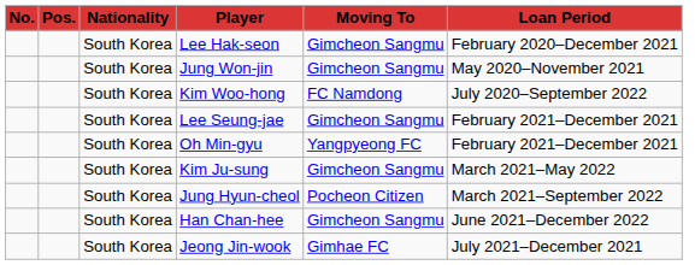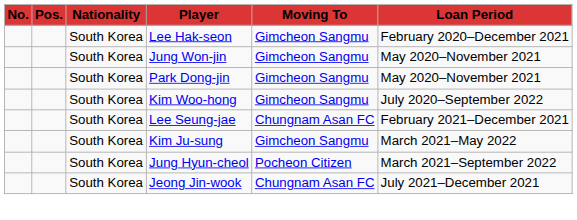 <table class="wikitable sortable" style="text-align: left">
 <tr>
 <th style="color:#000000; background:#DC3535;">No.</th>
 <th style="color:#000000; background:#DC3535;">Pos.</th>
 <th style="color:#000000; background:#DC3535;">Nationality</th>
 <th style="color:#000000; background:#DC3535;">Player</th>
 <th style="color:#000000; background:#DC3535;">Moving To</th>
 <th style="color:#000000; background:#DC3535;">Loan Period</th>
 </tr>
 <tr>
 <td></td>
 <td></td>
 <td> South Korea</td>
 <td><a href='#'>Lee Hak-seon</a></td>
 <td>  <a href='#'>Gimcheon Sangmu</a></td>
 <td>February 2020–December 2021</td>
 </tr>
 <tr>
 <td></td>
 <td></td>
 <td> South Korea</td>
 <td><a href='#'>Jung Won-jin</a></td>
 <td>  <a href='#'>Gimcheon Sangmu</a></td>
 <td>May 2020–November 2021</td>
 </tr>
 <tr>
 <td></td>
 <td></td>
 <td> South Korea</td>
+<td><a href='#'>Park Dong-jin</a></td>
+<td>  <a href='#'>Gimcheon Sangmu</a></td>
+<td>May 2020–November 2021</td>
+</tr>
+<tr>
+<td></td>
+<td></td>
+<td> South Korea</td>
 <td><a href='#'>Kim Woo-hong</a></td>
-<td> <a href='#'>FC Namdong</a></td>
+<td>  <a href='#'>Gimcheon Sangmu</a></td>
 <td>July 2020–September 2022</td>
 </tr>
 <tr>
 <td></td>
 <td></td>
 <td> South Korea</td>
 <td><a href='#'>Lee Seung-jae</a></td>
-<td>  <a href='#'>Gimcheon Sangmu</a></td>
-<td>February 2021–December 2021</td>
-</tr>
-<tr>
-<td></td>
-<td></td>
-<td> South Korea</td>
-<td><a href='#'>Oh Min-gyu</a></td>
-<td>  <a href='#'>Yangpyeong FC</a></td>
+<td>  <a href='#'>Chungnam Asan FC</a></td>
 <td>February 2021–December 2021</td>
 </tr>
 <tr>
 <td></td>
 <td></td>
 <td> South Korea</td>
 <td><a href='#'>Kim Ju-sung</a></td>
 <td>  <a href='#'>Gimcheon Sangmu</a></td>
 <td>March 2021–May 2022</td>
 </tr>
 <tr>
 <td></td>
 <td></td>
 <td> South Korea</td>
 <td><a href='#'>Jung Hyun-cheol</a></td>
 <td>  <a href='#'>Pocheon Citizen</a></td>
 <td>March 2021–September 2022</td>
 </tr>
 <tr>
 <td></td>
 <td></td>
 <td> South Korea</td>
-<td><a href='#'>Han Chan-hee</a></td>
-<td>  <a href='#'>Gimcheon Sangmu</a></td>
-<td>June 2021–December 2022</td>
-</tr>
-<tr>
-<td></td>
-<td></td>
-<td> South Korea</td>
 <td><a href='#'>Jeong Jin-wook</a></td>
-<td>  <a href='#'>Gimhae FC</a></td>
+<td>  <a href='#'>Chungnam Asan FC</a></td>
 <td>July 2021–December 2021</td>
 </tr>
 </table>
